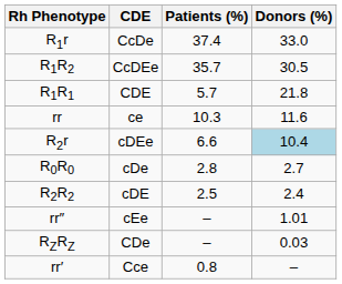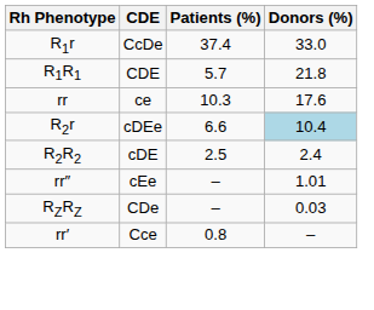 <table class="wikitable sortable" style="text-align:center;">
 <tr>
 <th>Rh Phenotype</th>
 <th>CDE</th>
 <th>Patients (%)</th>
 <th>Donors (%)</th>
 </tr>
 <tr>
 <td>R<sub>1</sub>r</td>
 <td>CcDe</td>
 <td>37.4</td>
 <td>33.0</td>
 </tr>
 <tr>
-<td>R<sub>1</sub>R<sub>2</sub></td>
-<td>CcDEe</td>
-<td>35.7</td>
-<td>30.5</td>
-</tr>
-<tr>
 <td>R<sub>1</sub>R<sub>1</sub></td>
 <td>CDE</td>
 <td>5.7</td>
 <td>21.8</td>
 </tr>
 <tr>
 <td>rr</td>
 <td>ce</td>
 <td>10.3</td>
-<td>11.6</td>
+<td>17.6</td>
 </tr>
 <tr>
 <td>R<sub>2</sub>r</td>
 <td>cDEe</td>
 <td>6.6</td>
 <td style="background: lightblue;">10.4</td>
-</tr>
-<tr>
-<td>R<sub>0</sub>R<sub>0</sub></td>
-<td>cDe</td>
-<td>2.8</td>
-<td>2.7</td>
 </tr>
 <tr>
 <td>R<sub>2</sub>R<sub>2</sub></td>
 <td>cDE</td>
 <td>2.5</td>
 <td>2.4</td>
 </tr>
 <tr>
 <td>rr″</td>
 <td>cEe</td>
 <td>–</td>
 <td>1.01</td>
 </tr>
 <tr>
 <td>R<sub>Z</sub>R<sub>Z</sub></td>
 <td>CDe</td>
 <td>–</td>
 <td>0.03</td>
 </tr>
 <tr>
 <td>rr′</td>
 <td>Cce</td>
 <td>0.8</td>
 <td>–</td>
 </tr>
 </table>
